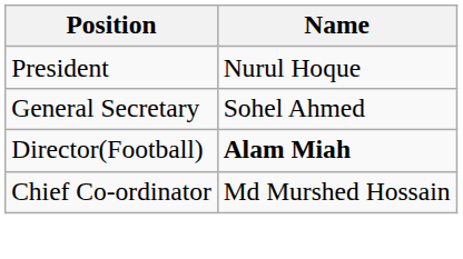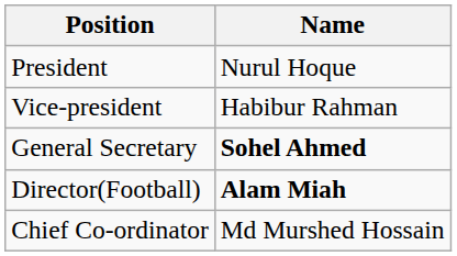 <table class="wikitable">
 <tr>
 <th>Position</th>
 <th>Name</th>
 </tr>
 <tr>
 <td>President</td>
 <td> Nurul Hoque</td>
 </tr>
 <tr>
+<td>Vice-president</td>
+<td> Habibur Rahman</td>
+</tr>
+<tr>
 <td>General Secretary</td>
-<td> Sohel Ahmed</td>
+<td><strong> Sohel Ahmed</strong></td>
 </tr>
 <tr>
 <td>Director(Football)</td>
 <td><strong> Alam Miah</strong></td>
 </tr>
 <tr>
 <td>Chief Co-ordinator</td>
 <td> Md Murshed Hossain</td>
 </tr>
 </table>
